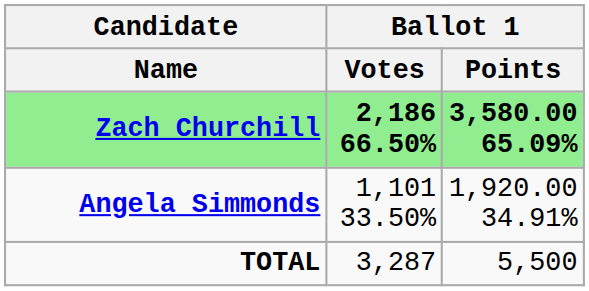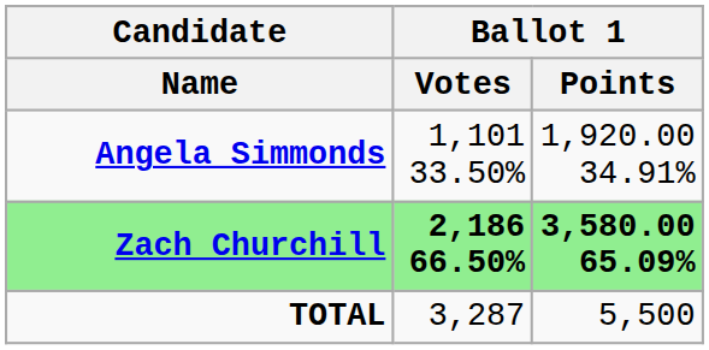 <table class="wikitable">
 <tr>
 <th>Candidate</th>
 <th colspan = "2">Ballot 1</th>
 </tr>
 <tr>
 <th style="width:150px;">Name</th>
 <th style="width:50px;">Votes</th>
 <th style="width:50px;">Points</th>
 </tr>
+<tr style="text-align:right;">
+<td><strong><a href='#'>Angela Simmonds</a></strong></td>
+<td>1,101<br>33.50%</td>
+<td>1,920.00<br>34.91%</td>
+</tr>
 <tr style="text-align:right;background:lightgreen;">
 <td><strong><a href='#'>Zach Churchill</a></strong></td>
 <td><strong>2,186<br>66.50%</strong></td>
 <td><strong>3,580.00<br>65.09%</strong></td>
-</tr>
-<tr style="text-align:right;">
-<td><strong><a href='#'>Angela Simmonds</a></strong></td>
-<td>1,101<br>33.50%</td>
-<td>1,920.00<br>34.91%</td>
 </tr>
 <tr style="text-align:right;">
 <td><strong>TOTAL</strong></td>
 <td>3,287</td>
 <td>5,500</td>
 </tr>
 </table>
